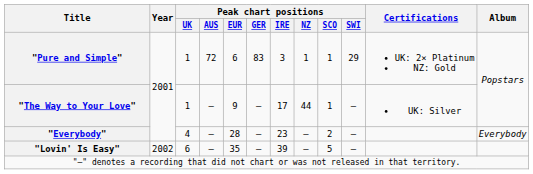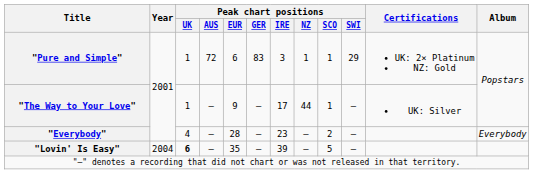 <table class="wikitable plainrowheaders" style="text-align:center;">
 <tr>
 <th scope="col" rowspan="2" style="width:16em;">Title</th>
 <th scope="col" rowspan="2">Year</th>
 <th scope="col" colspan="8">Peak chart positions</th>
 <th scope="col" rowspan="2"><a href='#'>Certifications</a></th>
 <th scope="col" rowspan="2">Album</th>
 </tr>
 <tr>
 <th scope="col" style="width:2.5em;font-size:90%;"><a href='#'>UK</a><br></th>
 <th scope="col" style="width:2.5em;font-size:90%;"><a href='#'>AUS</a><br></th>
 <th scope="col" style="width:2.5em;font-size:90%;"><a href='#'>EUR</a><br></th>
 <th scope="col" style="width:2.5em;font-size:90%;"><a href='#'>GER</a><br></th>
 <th scope="col" style="width:2.5em;font-size:90%;"><a href='#'>IRE</a><br></th>
 <th scope="col" style="width:2.5em;font-size:90%;"><a href='#'>NZ</a><br></th>
 <th scope="col" style="width:2.5em;font-size:90%;"><a href='#'>SCO</a><br></th>
 <th scope="col" style="width:2.5em;font-size:90%;"><a href='#'>SWI</a><br></th>
 </tr>
 <tr>
 <th scope="row">"<a href='#'>Pure and Simple</a>"</th>
 <td rowspan="3">2001</td>
 <td>1</td>
 <td>72</td>
 <td>6</td>
 <td>83</td>
 <td>3</td>
 <td>1</td>
 <td>1</td>
 <td>29</td>
 <td><br><ul><li>UK: 2× Platinum</li><li>NZ: Gold</li></ul></td>
 <td rowspan="2"><em>Popstars</em></td>
 </tr>
 <tr>
 <th scope="row">"<a href='#'>The Way to Your Love</a>"</th>
 <td>1</td>
 <td>—</td>
 <td>9</td>
 <td>—</td>
 <td>17</td>
 <td>44</td>
 <td>1</td>
 <td>—</td>
 <td><br><ul><li>UK: Silver</li></ul></td>
 </tr>
 <tr>
 <th scope="row">"<a href='#'>Everybody</a>"</th>
 <td>4</td>
 <td>—</td>
 <td>28</td>
 <td>—</td>
 <td>23</td>
 <td>—</td>
 <td>2</td>
 <td>—</td>
 <td></td>
 <td><em>Everybody</em></td>
 </tr>
 <tr>
 <th scope="row">"Lovin' Is Easy"</th>
-<td>2002</td>
-<td>6</td>
+<td>2004</td>
+<td><strong>6</strong></td>
 <td>—</td>
 <td>35</td>
 <td>—</td>
 <td>39</td>
 <td>—</td>
 <td>5</td>
 <td>—</td>
 <td></td>
 <td></td>
 </tr>
 <tr>
 <td colspan="15" style="font-size:90%">"—" denotes a recording that did not chart or was not released in that territory.</td>
 </tr>
 </table>
